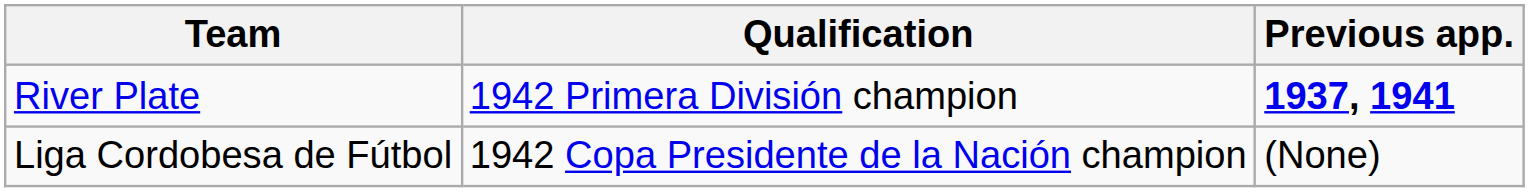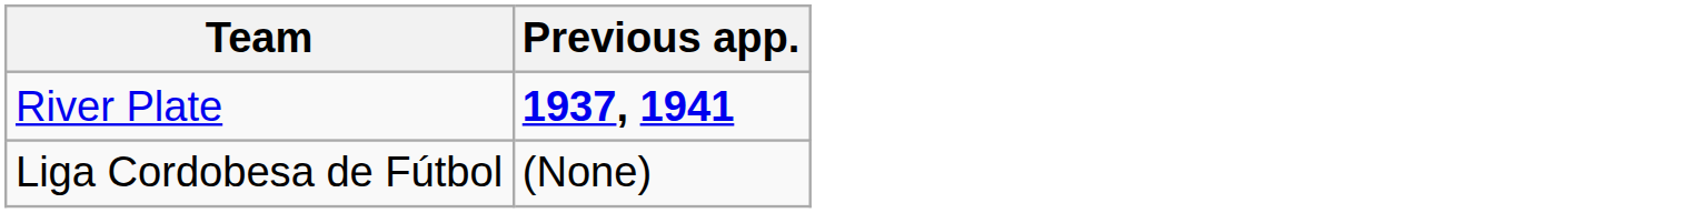 <table class="wikitable">
 <tr>
 <th width=>Team</th>
-<th width=>Qualification</th>
 <th width=>Previous app.</th>
 </tr>
 <tr>
 <td><a href='#'>River Plate</a></td>
-<td><a href='#'>1942 Primera División</a> champion</td>
 <td><strong><a href='#'>1937</a>, <a href='#'>1941</a></strong></td>
 </tr>
 <tr>
 <td>Liga Cordobesa de Fútbol</td>
-<td>1942 <a href='#'>Copa Presidente de la Nación</a> champion</td>
 <td>(None)</td>
 </tr>
 </table>
